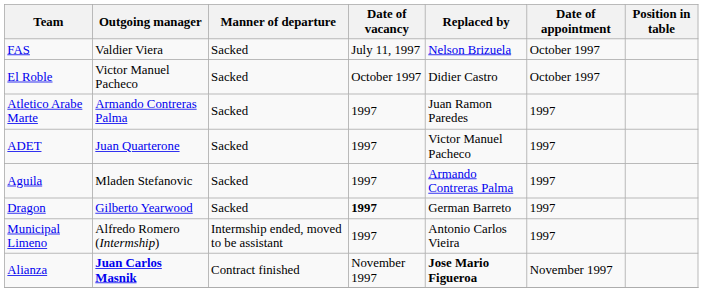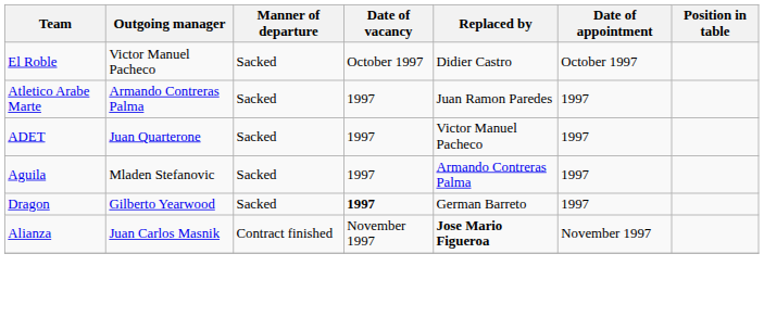 <table class="wikitable">
 <tr>
 <th>Team</th>
 <th>Outgoing manager</th>
 <th>Manner of departure</th>
 <th>Date of vacancy</th>
 <th>Replaced by</th>
 <th>Date of appointment</th>
 <th>Position in table</th>
-</tr>
-<tr>
-<td><a href='#'>FAS</a></td>
-<td> Valdier Viera</td>
-<td>Sacked</td>
-<td>July 11, 1997</td>
-<td> <a href='#'>Nelson Brizuela</a></td>
-<td>October 1997</td>
-<td></td>
 </tr>
 <tr>
 <td><a href='#'>El Roble</a></td>
 <td> Victor Manuel Pacheco</td>
 <td>Sacked</td>
 <td>October 1997</td>
 <td> Didier Castro</td>
 <td>October 1997</td>
 <td></td>
 </tr>
 <tr>
 <td><a href='#'>Atletico Arabe Marte</a></td>
 <td> <a href='#'>Armando Contreras Palma</a></td>
 <td>Sacked</td>
 <td>1997</td>
 <td> Juan Ramon Paredes</td>
 <td>1997</td>
 <td></td>
 </tr>
 <tr>
 <td><a href='#'>ADET</a></td>
 <td> <a href='#'>Juan Quarterone</a></td>
 <td>Sacked</td>
 <td>1997</td>
 <td> Victor Manuel Pacheco</td>
 <td>1997</td>
 <td></td>
 </tr>
 <tr>
 <td><a href='#'>Aguila</a></td>
 <td> Mladen Stefanovic</td>
 <td>Sacked</td>
 <td>1997</td>
 <td> <a href='#'>Armando Contreras Palma</a></td>
 <td>1997</td>
 <td></td>
 </tr>
 <tr>
 <td><a href='#'>Dragon</a></td>
 <td> <a href='#'>Gilberto Yearwood</a></td>
 <td>Sacked</td>
 <td><strong>1997</strong></td>
 <td> German Barreto</td>
 <td>1997</td>
 <td></td>
 </tr>
 <tr>
-<td><a href='#'>Municipal Limeno</a></td>
-<td> Alfredo Romero (<em>Intermship</em>)</td>
-<td>Intermship ended, moved to be assistant</td>
-<td>1997</td>
-<td> Antonio Carlos Vieira</td>
-<td>1997</td>
-<td></td>
-</tr>
-<tr>
 <td><a href='#'>Alianza</a></td>
-<td><strong> <a href='#'>Juan Carlos Masnik</a></strong></td>
+<td> <a href='#'>Juan Carlos Masnik</a></td>
 <td>Contract finished</td>
 <td>November 1997</td>
 <td><strong> Jose Mario Figueroa</strong></td>
 <td>November 1997</td>
 <td></td>
 </tr>
 <tr>
 </tr>
 </table>
